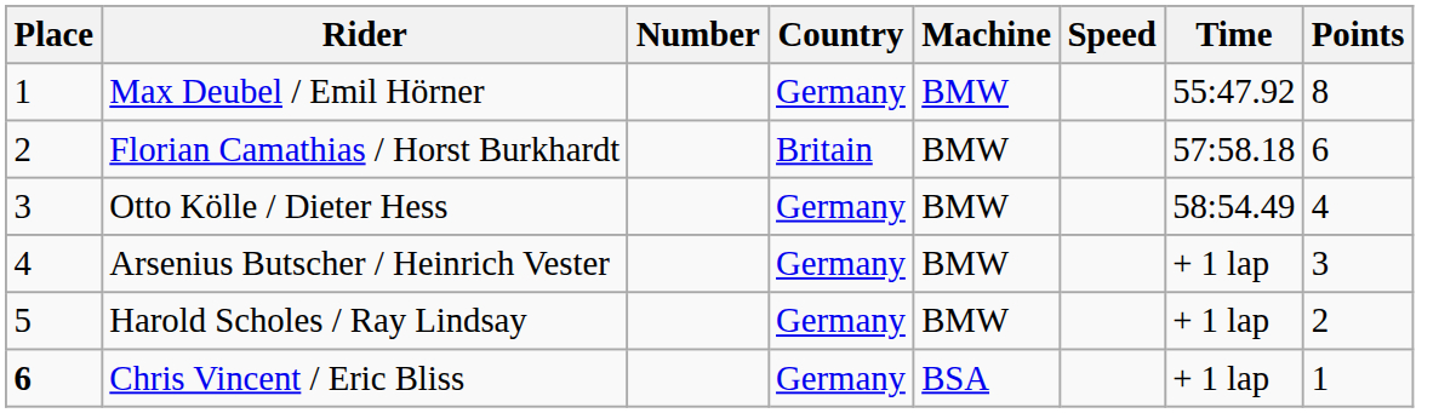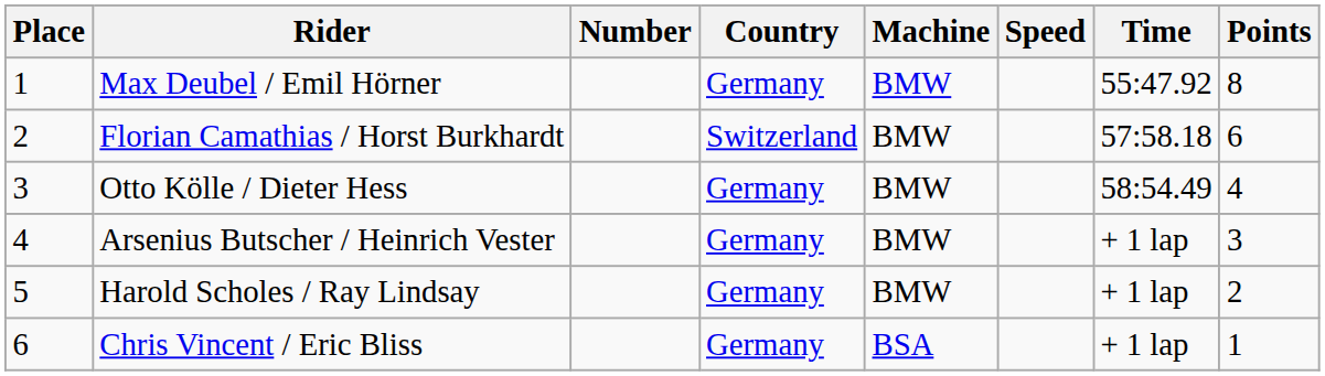 <table class="wikitable" style="font-size: 95%;">
 <tr>
 <th>Place</th>
 <th>Rider</th>
 <th>Number</th>
 <th>Country</th>
 <th>Machine</th>
 <th>Speed</th>
 <th>Time</th>
 <th>Points</th>
 </tr>
 <tr>
 <td>1</td>
 <td> <a href='#'>Max Deubel</a> /  Emil Hörner</td>
 <td></td>
 <td><a href='#'>Germany</a></td>
 <td><a href='#'>BMW</a></td>
 <td></td>
 <td>55:47.92</td>
 <td>8</td>
 </tr>
 <tr>
 <td>2</td>
 <td> <a href='#'>Florian Camathias</a> /  Horst Burkhardt</td>
 <td></td>
-<td><a href='#'>Britain</a></td>
+<td><a href='#'>Switzerland</a></td>
 <td>BMW</td>
 <td></td>
 <td>57:58.18</td>
 <td>6</td>
 </tr>
 <tr>
 <td>3</td>
 <td> Otto Kölle /  Dieter Hess</td>
 <td></td>
 <td><a href='#'>Germany</a></td>
 <td>BMW</td>
 <td></td>
 <td>58:54.49</td>
 <td>4</td>
 </tr>
 <tr>
 <td>4</td>
 <td> Arsenius Butscher /  Heinrich Vester</td>
 <td></td>
 <td><a href='#'>Germany</a></td>
 <td>BMW</td>
 <td></td>
 <td>+ 1 lap</td>
 <td>3</td>
 </tr>
 <tr>
 <td>5</td>
 <td> Harold Scholes /  Ray Lindsay</td>
 <td></td>
 <td><a href='#'>Germany</a></td>
 <td>BMW</td>
 <td></td>
 <td>+ 1 lap</td>
 <td>2</td>
 </tr>
 <tr>
-<td><strong>6</strong></td>
+<td>6</td>
 <td> <a href='#'>Chris Vincent</a> /  Eric Bliss</td>
 <td></td>
 <td><a href='#'>Germany</a></td>
 <td><a href='#'>BSA</a></td>
 <td></td>
 <td>+ 1 lap</td>
 <td>1</td>
 </tr>
 </table>
